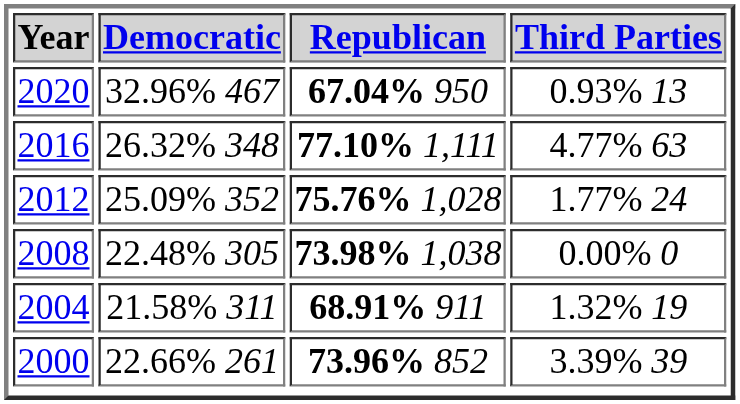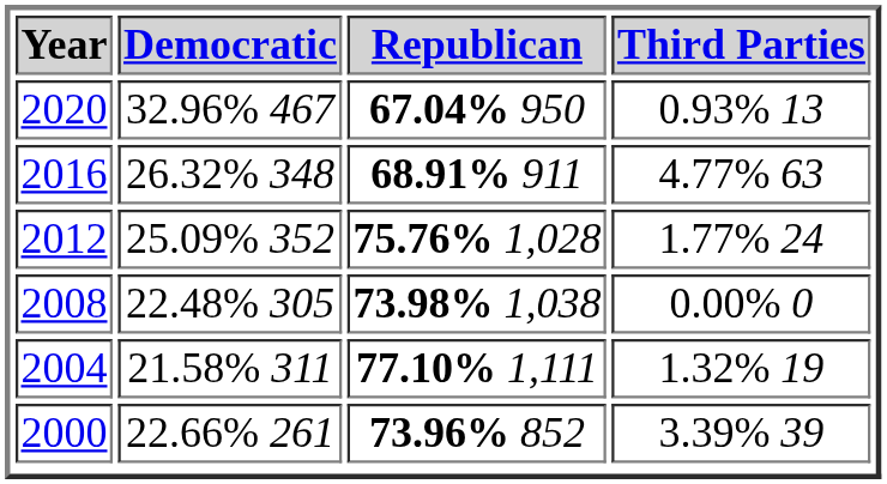 <table border = "2">
 <tr style="background:lightgrey;">
 <th>Year</th>
 <th><a href='#'>Democratic</a></th>
 <th><a href='#'>Republican</a></th>
 <th><a href='#'>Third Parties</a></th>
 </tr>
 <tr>
 <td align="center" ><a href='#'>2020</a></td>
 <td align="center" >32.96% <em>467</em></td>
 <td align="center" ><strong>67.04%</strong> <em>950</em></td>
 <td align="center" >0.93% <em>13</em></td>
 </tr>
 <tr>
 <td align="center" ><a href='#'>2016</a></td>
 <td align="center" >26.32% <em>348</em></td>
-<td align="center" ><strong>77.10%</strong> <em>1,111</em></td>
+<td align="center" ><strong>68.91%</strong> <em>911</em></td>
 <td align="center" >4.77% <em>63</em></td>
 </tr>
 <tr>
 <td align="center" ><a href='#'>2012</a></td>
 <td align="center" >25.09% <em>352</em></td>
 <td align="center" ><strong>75.76%</strong> <em>1,028</em></td>
 <td align="center" >1.77% <em>24</em></td>
 </tr>
 <tr>
 <td align="center" ><a href='#'>2008</a></td>
 <td align="center" >22.48% <em>305</em></td>
 <td align="center" ><strong>73.98%</strong> <em>1,038</em></td>
 <td align="center" >0.00% <em>0</em></td>
 </tr>
 <tr>
 <td align="center" ><a href='#'>2004</a></td>
 <td align="center" >21.58% <em>311</em></td>
-<td align="center" ><strong>68.91%</strong> <em>911</em></td>
+<td align="center" ><strong>77.10%</strong> <em>1,111</em></td>
 <td align="center" >1.32% <em>19</em></td>
 </tr>
 <tr>
 <td align="center" ><a href='#'>2000</a></td>
 <td align="center" >22.66% <em>261</em></td>
 <td align="center" ><strong>73.96%</strong> <em>852</em></td>
 <td align="center" >3.39% <em>39</em></td>
 </tr>
 <tr>
 </tr>
 </table>
